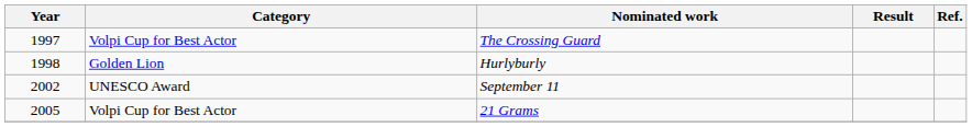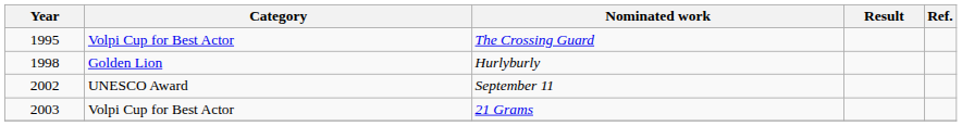 <table class=wikitable>
 <tr>
 <th scope="col" style="width:5em;">Year</th>
 <th scope="col" style="width:26em;">Category</th>
 <th scope="col" style="width:25em;">Nominated work</th>
 <th scope="col" style="width:5em;">Result</th>
 <th>Ref.</th>
 </tr>
 <tr>
-<td style="text-align:center;">1997</td>
+<td style="text-align:center;">1995</td>
 <td><a href='#'>Volpi Cup for Best Actor</a></td>
 <td><em><a href='#'>The Crossing Guard</a></em></td>
 <td></td>
 <td></td>
 </tr>
 <tr>
 <td style="text-align:center;">1998</td>
 <td><a href='#'>Golden Lion</a></td>
 <td><em>Hurlyburly</em></td>
 <td></td>
 <td></td>
 </tr>
 <tr>
 <td style="text-align:center;">2002</td>
 <td>UNESCO Award</td>
 <td><em>September 11</em></td>
 <td></td>
 <td></td>
 </tr>
 <tr>
-<td style="text-align:center;">2005</td>
+<td style="text-align:center;">2003</td>
 <td>Volpi Cup for Best Actor</td>
 <td><em><a href='#'>21 Grams</a></em></td>
 <td></td>
 <td></td>
 </tr>
 <tr>
 </tr>
 </table>
